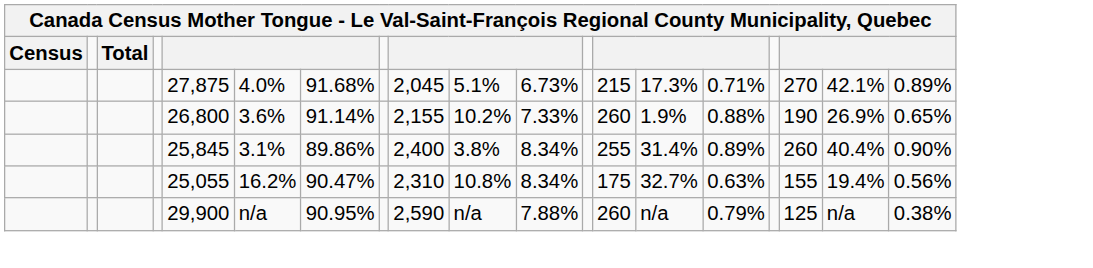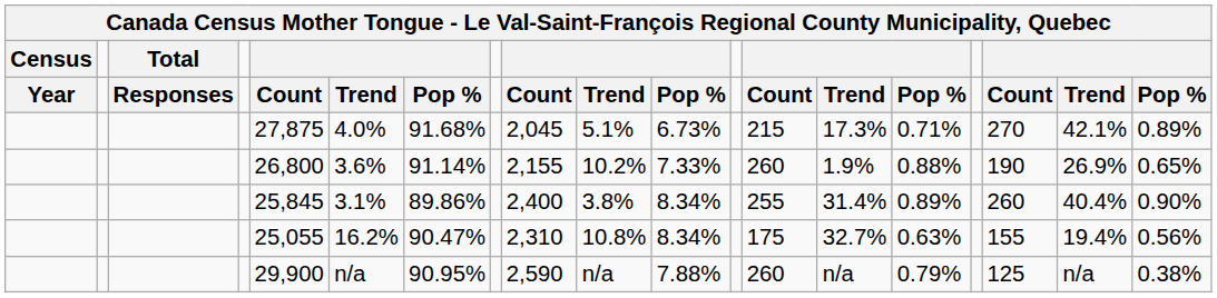 <table class="wikitable">
 <tr>
 <th colspan="19">Canada Census Mother Tongue - Le Val-Saint-François Regional County Municipality, Quebec</th>
 </tr>
 <tr>
 <th>Census</th>
 <td></td>
 <th>Total</th>
 <td colspan="1"></td>
 <th colspan="3"></th>
 <td colspan="1"></td>
 <th colspan="3"></th>
 <td colspan="1"></td>
 <th colspan="3"></th>
 <td colspan="1"></td>
 <th colspan="3"></th>
+</tr>
+<tr>
+<th>Year</th>
+<td></td>
+<th>Responses</th>
+<td></td>
+<th>Count</th>
+<th>Trend</th>
+<th>Pop %</th>
+<td></td>
+<th>Count</th>
+<th>Trend</th>
+<th>Pop %</th>
+<td></td>
+<th>Count</th>
+<th>Trend</th>
+<th>Pop %</th>
+<td></td>
+<th>Count</th>
+<th>Trend</th>
+<th>Pop %</th>
 </tr>
 <tr>
 <td></td>
 <td></td>
 <td></td>
 <td></td>
 <td>27,875</td>
 <td> 4.0%</td>
 <td>91.68%</td>
 <td></td>
 <td>2,045</td>
 <td> 5.1%</td>
 <td>6.73%</td>
 <td></td>
 <td>215</td>
 <td> 17.3%</td>
 <td>0.71%</td>
 <td></td>
 <td>270</td>
 <td> 42.1%</td>
 <td>0.89%</td>
 </tr>
 <tr>
 <td></td>
 <td></td>
 <td></td>
 <td></td>
 <td>26,800</td>
 <td> 3.6%</td>
 <td>91.14%</td>
 <td></td>
 <td>2,155</td>
 <td> 10.2%</td>
 <td>7.33%</td>
 <td></td>
 <td>260</td>
 <td> 1.9%</td>
 <td>0.88%</td>
 <td></td>
 <td>190</td>
 <td> 26.9%</td>
 <td>0.65%</td>
 </tr>
 <tr>
 <td></td>
 <td></td>
 <td></td>
 <td></td>
 <td>25,845</td>
 <td> 3.1%</td>
 <td>89.86%</td>
 <td></td>
 <td>2,400</td>
 <td> 3.8%</td>
 <td>8.34%</td>
 <td></td>
 <td>255</td>
 <td> 31.4%</td>
 <td>0.89%</td>
 <td></td>
 <td>260</td>
 <td> 40.4%</td>
 <td>0.90%</td>
 </tr>
 <tr>
 <td></td>
 <td></td>
 <td></td>
 <td></td>
 <td>25,055</td>
 <td> 16.2%</td>
 <td>90.47%</td>
 <td></td>
 <td>2,310</td>
 <td> 10.8%</td>
 <td>8.34%</td>
 <td></td>
 <td>175</td>
 <td> 32.7%</td>
 <td>0.63%</td>
 <td></td>
 <td>155</td>
 <td> 19.4%</td>
 <td>0.56%</td>
 </tr>
 <tr>
 <td></td>
 <td></td>
 <td></td>
 <td></td>
 <td>29,900</td>
 <td>n/a</td>
 <td>90.95%</td>
 <td></td>
 <td>2,590</td>
 <td>n/a</td>
 <td>7.88%</td>
 <td></td>
 <td>260</td>
 <td>n/a</td>
 <td>0.79%</td>
 <td></td>
 <td>125</td>
 <td>n/a</td>
 <td>0.38%</td>
 </tr>
 </table>
